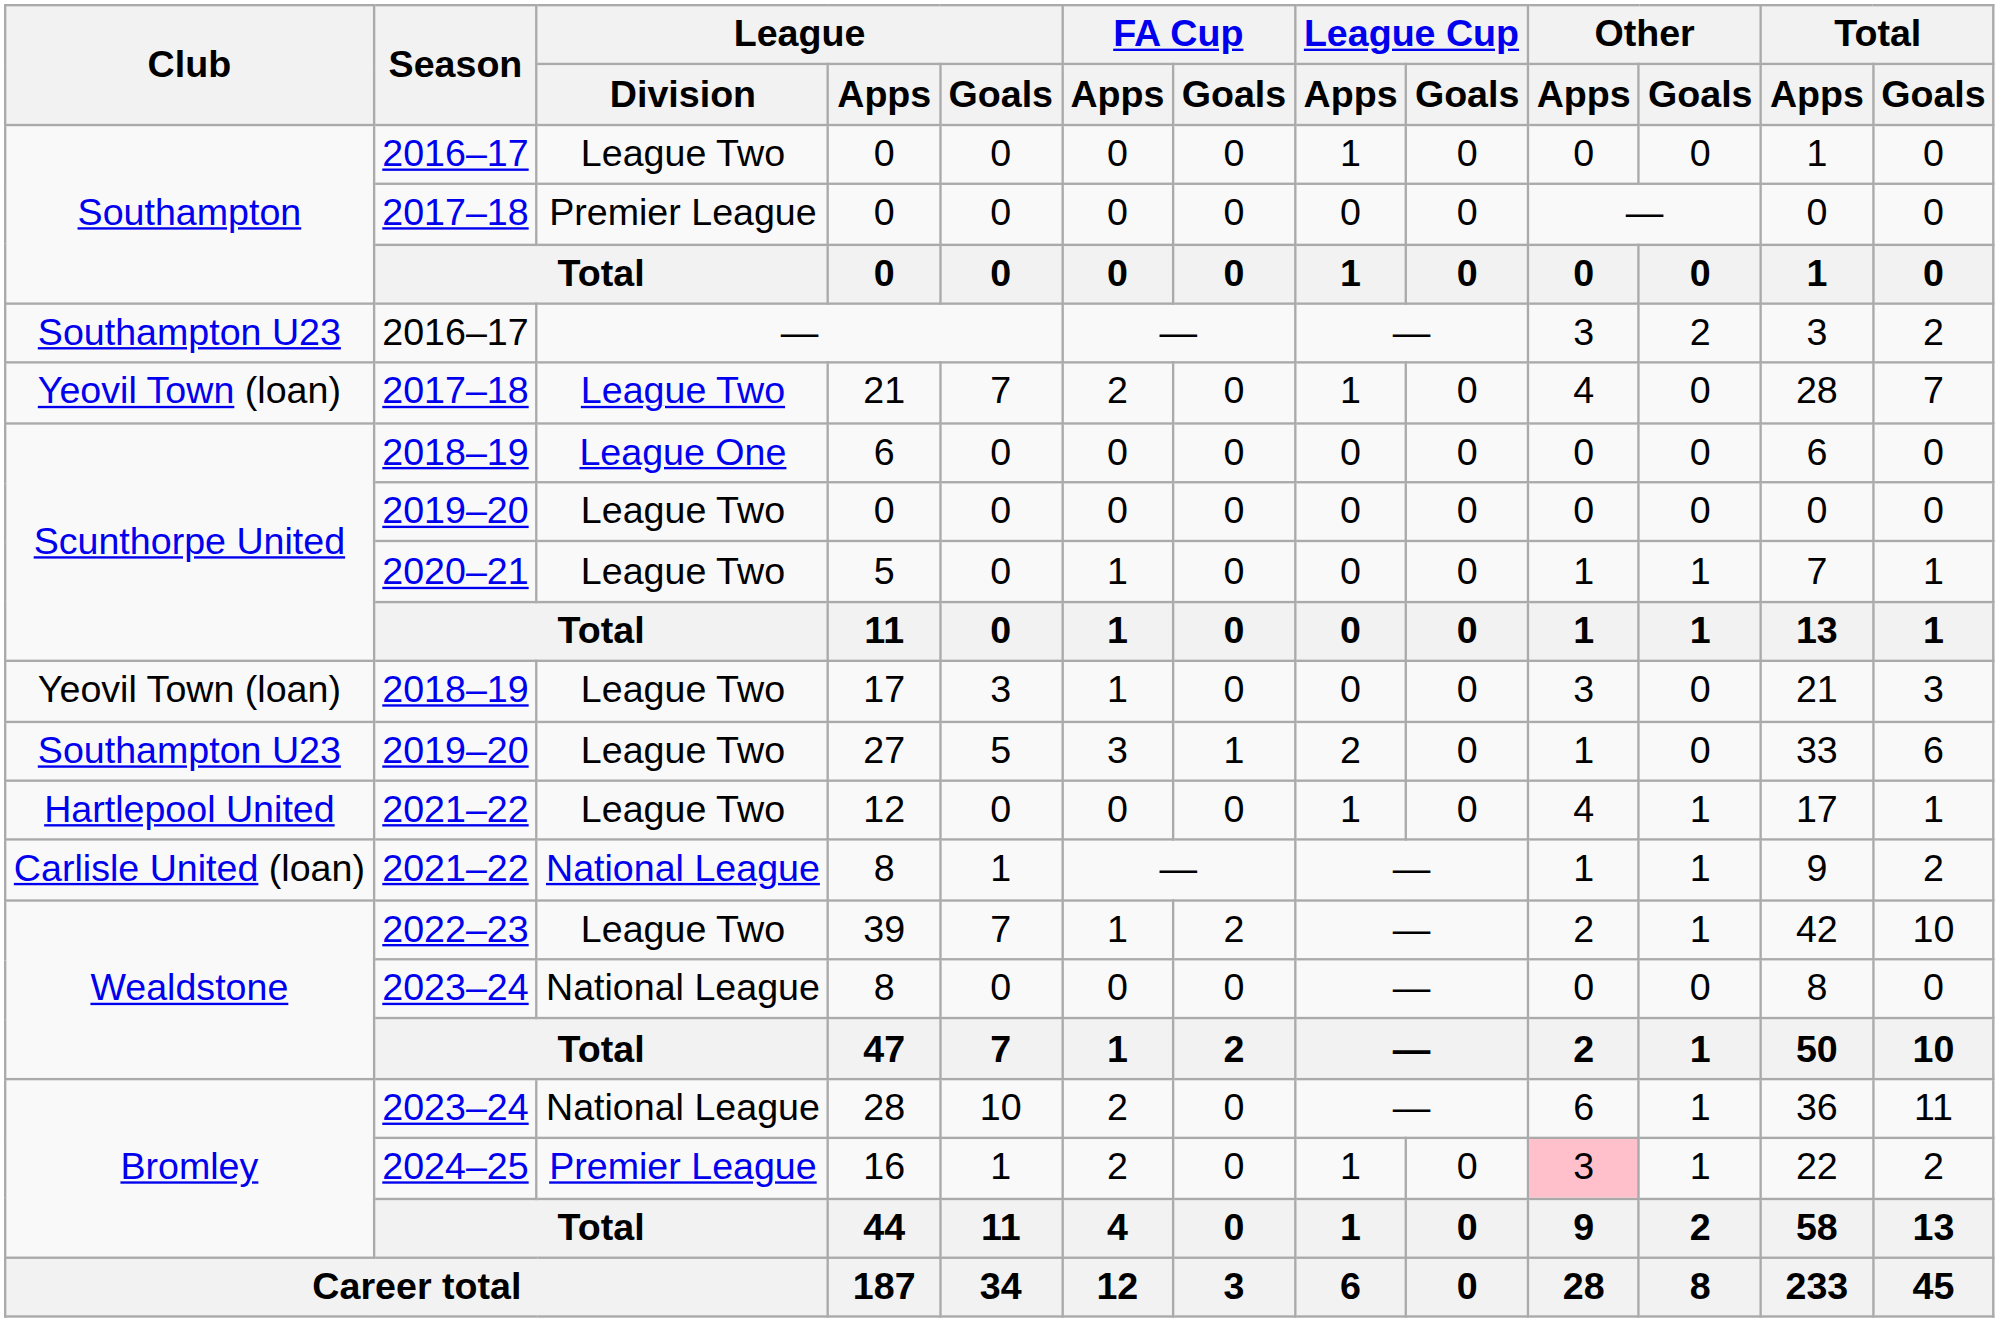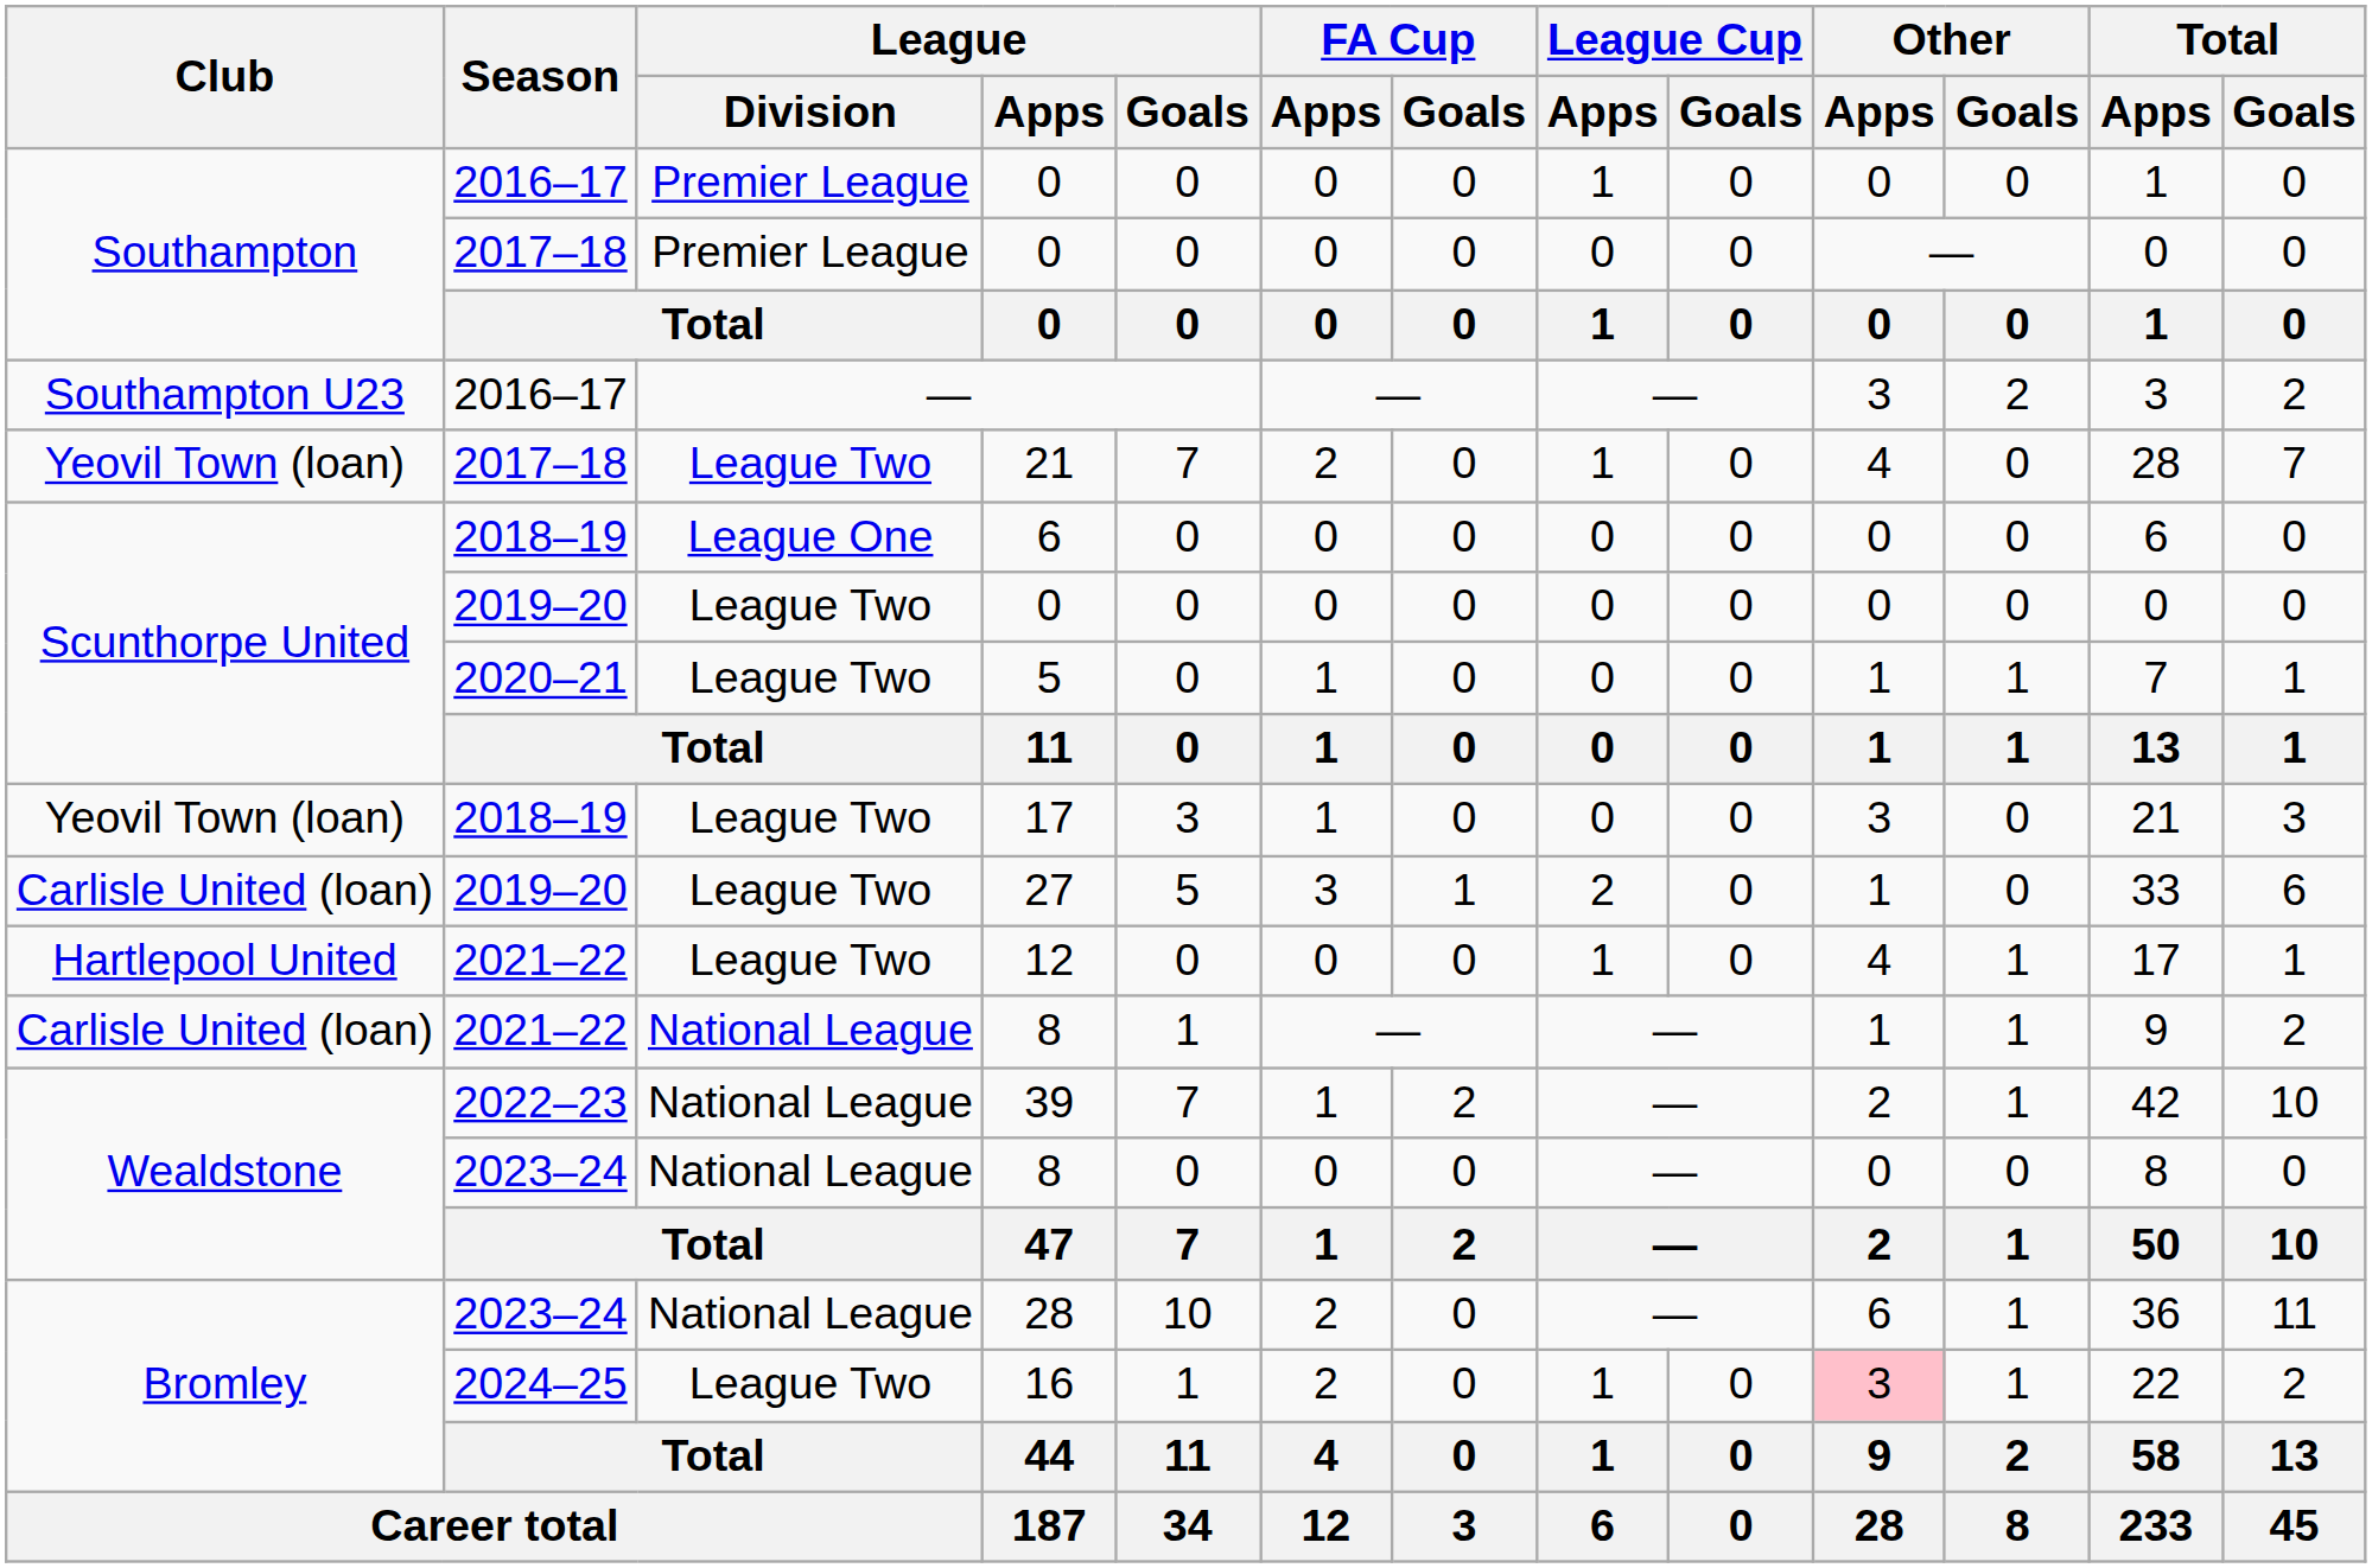 <table class="wikitable" style="text-align: center;">
 <tr>
 <th rowspan=2>Club</th>
 <th rowspan=2>Season</th>
 <th colspan=3>League</th>
 <th colspan=2><a href='#'>FA Cup</a></th>
 <th colspan=2><a href='#'>League Cup</a></th>
 <th colspan=2>Other</th>
 <th colspan=2>Total</th>
 </tr>
 <tr>
 <th>Division</th>
 <th>Apps</th>
 <th>Goals</th>
 <th>Apps</th>
 <th>Goals</th>
 <th>Apps</th>
 <th>Goals</th>
 <th>Apps</th>
 <th>Goals</th>
 <th>Apps</th>
 <th>Goals</th>
 </tr>
 <tr>
 <td rowspan=3><a href='#'>Southampton</a></td>
 <td><a href='#'>2016–17</a></td>
-<td>League Two</td>
+<td><a href='#'>Premier League</a></td>
 <td>0</td>
 <td>0</td>
 <td>0</td>
 <td>0</td>
 <td>1</td>
 <td>0</td>
 <td>0</td>
 <td>0</td>
 <td>1</td>
 <td>0</td>
 </tr>
 <tr>
 <td><a href='#'>2017–18</a></td>
 <td>Premier League</td>
 <td>0</td>
 <td>0</td>
 <td>0</td>
 <td>0</td>
 <td>0</td>
 <td>0</td>
 <td colspan=2>—</td>
 <td>0</td>
 <td>0</td>
 </tr>
 <tr>
 <th colspan=2>Total</th>
 <th>0</th>
 <th>0</th>
 <th>0</th>
 <th>0</th>
 <th>1</th>
 <th>0</th>
 <th>0</th>
 <th>0</th>
 <th>1</th>
 <th>0</th>
 </tr>
 <tr>
 <td><a href='#'>Southampton U23</a></td>
 <td>2016–17</td>
 <td colspan=3>—</td>
 <td colspan=2>—</td>
 <td colspan=2>—</td>
 <td>3</td>
 <td>2</td>
 <td>3</td>
 <td>2</td>
 </tr>
 <tr>
 <td><a href='#'>Yeovil Town</a> (loan)</td>
 <td><a href='#'>2017–18</a></td>
 <td><a href='#'>League Two</a></td>
 <td>21</td>
 <td>7</td>
 <td>2</td>
 <td>0</td>
 <td>1</td>
 <td>0</td>
 <td>4</td>
 <td>0</td>
 <td>28</td>
 <td>7</td>
 </tr>
 <tr>
 <td rowspan=4><a href='#'>Scunthorpe United</a></td>
 <td><a href='#'>2018–19</a></td>
 <td><a href='#'>League One</a></td>
 <td>6</td>
 <td>0</td>
 <td>0</td>
 <td>0</td>
 <td>0</td>
 <td>0</td>
 <td>0</td>
 <td>0</td>
 <td>6</td>
 <td>0</td>
 </tr>
 <tr>
 <td><a href='#'>2019–20</a></td>
 <td>League Two</td>
 <td>0</td>
 <td>0</td>
 <td>0</td>
 <td>0</td>
 <td>0</td>
 <td>0</td>
 <td>0</td>
 <td>0</td>
 <td>0</td>
 <td>0</td>
 </tr>
 <tr>
 <td><a href='#'>2020–21</a></td>
 <td>League Two</td>
 <td>5</td>
 <td>0</td>
 <td>1</td>
 <td>0</td>
 <td>0</td>
 <td>0</td>
 <td>1</td>
 <td>1</td>
 <td>7</td>
 <td>1</td>
 </tr>
 <tr>
 <th colspan=2>Total</th>
 <th>11</th>
 <th>0</th>
 <th>1</th>
 <th>0</th>
 <th>0</th>
 <th>0</th>
 <th>1</th>
 <th>1</th>
 <th>13</th>
 <th>1</th>
 </tr>
 <tr>
 <td>Yeovil Town (loan)</td>
 <td><a href='#'>2018–19</a></td>
 <td>League Two</td>
 <td>17</td>
 <td>3</td>
 <td>1</td>
 <td>0</td>
 <td>0</td>
 <td>0</td>
 <td>3</td>
 <td>0</td>
 <td>21</td>
 <td>3</td>
 </tr>
 <tr>
-<td><a href='#'>Southampton U23</a></td>
+<td><a href='#'>Carlisle United</a> (loan)</td>
 <td><a href='#'>2019–20</a></td>
 <td>League Two</td>
 <td>27</td>
 <td>5</td>
 <td>3</td>
 <td>1</td>
 <td>2</td>
 <td>0</td>
 <td>1</td>
 <td>0</td>
 <td>33</td>
 <td>6</td>
 </tr>
 <tr>
 <td><a href='#'>Hartlepool United</a></td>
 <td><a href='#'>2021–22</a></td>
 <td>League Two</td>
 <td>12</td>
 <td>0</td>
 <td>0</td>
 <td>0</td>
 <td>1</td>
 <td>0</td>
 <td>4</td>
 <td>1</td>
 <td>17</td>
 <td>1</td>
 </tr>
 <tr>
 <td><a href='#'>Carlisle United</a> (loan)</td>
 <td><a href='#'>2021–22</a></td>
 <td><a href='#'>National League</a></td>
 <td>8</td>
 <td>1</td>
 <td colspan=2>—</td>
 <td colspan=2>—</td>
 <td>1</td>
 <td>1</td>
 <td>9</td>
 <td>2</td>
 </tr>
 <tr>
 <td rowspan=3><a href='#'>Wealdstone</a></td>
 <td><a href='#'>2022–23</a></td>
-<td>League Two</td>
+<td>National League</td>
 <td>39</td>
 <td>7</td>
 <td>1</td>
 <td>2</td>
 <td colspan=2>—</td>
 <td>2</td>
 <td>1</td>
 <td>42</td>
 <td>10</td>
 </tr>
 <tr>
 <td><a href='#'>2023–24</a></td>
 <td>National League</td>
 <td>8</td>
 <td>0</td>
 <td>0</td>
 <td>0</td>
 <td colspan=2>—</td>
 <td>0</td>
 <td>0</td>
 <td>8</td>
 <td>0</td>
 </tr>
 <tr>
 <th colspan=2>Total</th>
 <th>47</th>
 <th>7</th>
 <th>1</th>
 <th>2</th>
 <th colspan=2>—</th>
 <th>2</th>
 <th>1</th>
 <th>50</th>
 <th>10</th>
 </tr>
 <tr>
 <td rowspan=3><a href='#'>Bromley</a></td>
 <td><a href='#'>2023–24</a></td>
 <td>National League</td>
 <td>28</td>
 <td>10</td>
 <td>2</td>
 <td>0</td>
 <td colspan=2>—</td>
 <td>6</td>
 <td>1</td>
 <td>36</td>
 <td>11</td>
 </tr>
 <tr>
 <td><a href='#'>2024–25</a></td>
-<td><a href='#'>Premier League</a></td>
+<td>League Two</td>
 <td>16</td>
 <td>1</td>
 <td>2</td>
 <td>0</td>
 <td>1</td>
 <td>0</td>
 <td style="background: pink;">3</td>
 <td>1</td>
 <td>22</td>
 <td>2</td>
 </tr>
 <tr>
 <th colspan=2>Total</th>
 <th>44</th>
 <th>11</th>
 <th>4</th>
 <th>0</th>
 <th>1</th>
 <th>0</th>
 <th>9</th>
 <th>2</th>
 <th>58</th>
 <th>13</th>
 </tr>
 <tr>
 <th colspan=3>Career total</th>
 <th>187</th>
 <th>34</th>
 <th>12</th>
 <th>3</th>
 <th>6</th>
 <th>0</th>
 <th>28</th>
 <th>8</th>
 <th>233</th>
 <th>45</th>
 </tr>
 </table>
